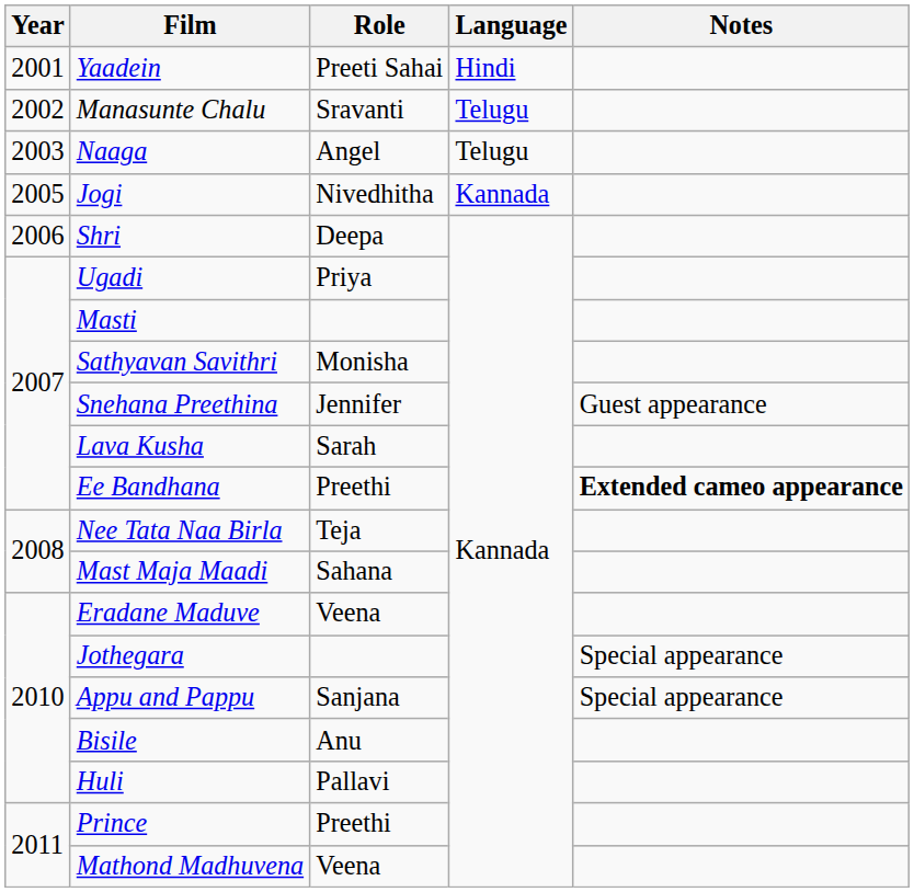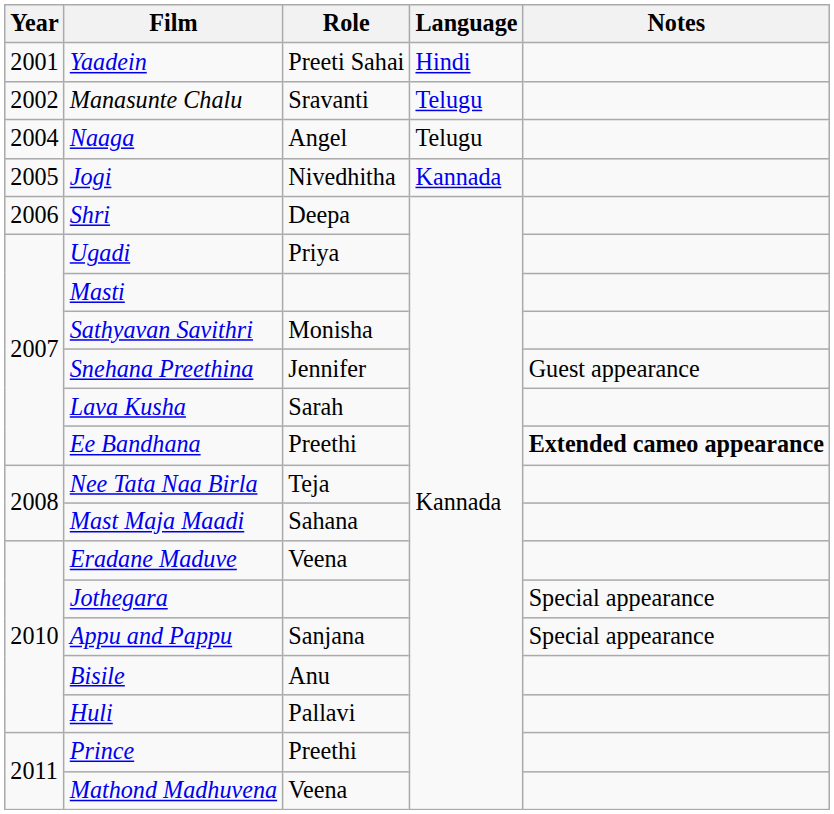 <table class="wikitable sortable" style="font-size: 100%;">
 <tr>
 <th>Year</th>
 <th>Film</th>
 <th>Role</th>
 <th>Language</th>
 <th>Notes</th>
 </tr>
 <tr>
 <td>2001</td>
 <td><em><a href='#'>Yaadein</a></em></td>
 <td>Preeti Sahai</td>
 <td><a href='#'>Hindi</a></td>
 <td></td>
 </tr>
 <tr>
 <td>2002</td>
 <td><em>Manasunte Chalu</em></td>
 <td>Sravanti</td>
 <td><a href='#'>Telugu</a></td>
 <td></td>
 </tr>
 <tr>
-<td>2003</td>
+<td>2004</td>
 <td><em><a href='#'>Naaga</a></em></td>
 <td>Angel</td>
 <td>Telugu</td>
 <td></td>
 </tr>
 <tr>
 <td>2005</td>
 <td><em><a href='#'>Jogi</a></em></td>
 <td>Nivedhitha</td>
 <td><a href='#'>Kannada</a></td>
 <td></td>
 </tr>
 <tr>
 <td>2006</td>
 <td><em><a href='#'>Shri</a></em></td>
 <td>Deepa</td>
 <td rowspan="16">Kannada</td>
 <td></td>
 </tr>
 <tr>
 <td rowspan="6">2007</td>
 <td><em><a href='#'>Ugadi</a></em></td>
 <td>Priya</td>
 <td></td>
 </tr>
 <tr>
 <td><em><a href='#'>Masti</a></em></td>
 <td></td>
 <td></td>
 </tr>
 <tr>
 <td><em><a href='#'>Sathyavan Savithri</a></em></td>
 <td>Monisha</td>
 <td></td>
 </tr>
 <tr>
 <td><em><a href='#'>Snehana Preethina</a></em></td>
 <td>Jennifer</td>
 <td>Guest appearance</td>
 </tr>
 <tr>
 <td><em><a href='#'>Lava Kusha</a></em></td>
 <td>Sarah</td>
 <td></td>
 </tr>
 <tr>
 <td><em><a href='#'>Ee Bandhana</a></em></td>
 <td>Preethi</td>
 <td><strong>Extended cameo appearance</strong></td>
 </tr>
 <tr>
 <td rowspan="2">2008</td>
 <td><em><a href='#'>Nee Tata Naa Birla</a></em></td>
 <td>Teja</td>
 <td></td>
 </tr>
 <tr>
 <td><em><a href='#'>Mast Maja Maadi</a></em></td>
 <td>Sahana</td>
 <td></td>
 </tr>
 <tr>
 <td rowspan="5">2010</td>
 <td><em><a href='#'>Eradane Maduve</a></em></td>
 <td>Veena</td>
 <td></td>
 </tr>
 <tr>
 <td><em><a href='#'>Jothegara</a></em></td>
 <td></td>
 <td>Special appearance</td>
 </tr>
 <tr>
 <td><em><a href='#'>Appu and Pappu</a></em></td>
 <td>Sanjana</td>
 <td>Special appearance</td>
 </tr>
 <tr>
 <td><em><a href='#'>Bisile</a></em></td>
 <td>Anu</td>
 <td></td>
 </tr>
 <tr>
 <td><em><a href='#'>Huli</a></em></td>
 <td>Pallavi</td>
 <td></td>
 </tr>
 <tr>
 <td rowspan="2">2011</td>
 <td><em><a href='#'>Prince</a></em></td>
 <td>Preethi</td>
 <td></td>
 </tr>
 <tr>
 <td><em><a href='#'>Mathond Madhuvena</a></em></td>
 <td>Veena</td>
 <td></td>
 </tr>
 </table>
